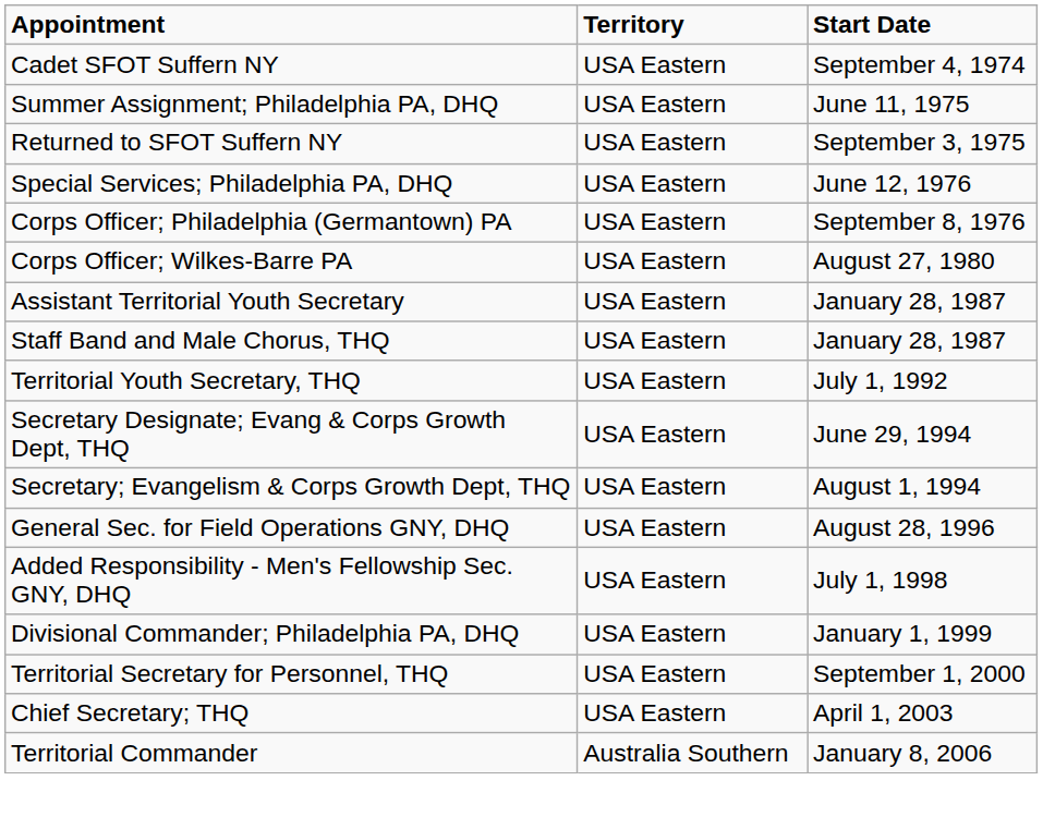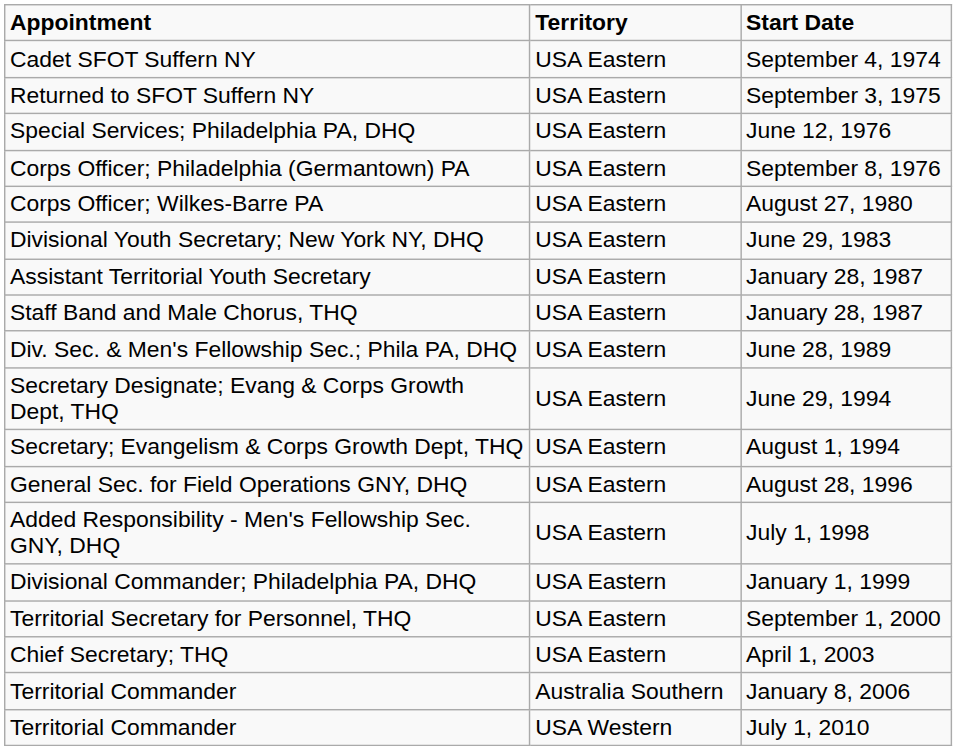 <table class="wikitable">
 <tr>
 <td width="360"><strong>Appointment</strong></td>
 <td width="140"><strong>Territory</strong></td>
 <td width="140"><strong>Start Date</strong></td>
 </tr>
 <tr>
 <td>Cadet SFOT Suffern NY</td>
 <td>USA Eastern</td>
 <td>September 4, 1974</td>
-</tr>
-<tr>
-<td>Summer Assignment; Philadelphia PA, DHQ</td>
-<td>USA Eastern</td>
-<td>June 11, 1975</td>
 </tr>
 <tr>
 <td>Returned to SFOT Suffern NY</td>
 <td>USA Eastern</td>
 <td>September 3, 1975</td>
 </tr>
 <tr>
 <td>Special Services; Philadelphia PA, DHQ</td>
 <td>USA Eastern</td>
 <td>June 12, 1976</td>
 </tr>
 <tr>
 <td>Corps Officer; Philadelphia (Germantown) PA</td>
 <td>USA Eastern</td>
 <td>September 8, 1976</td>
 </tr>
 <tr>
 <td>Corps Officer; Wilkes-Barre PA</td>
 <td>USA Eastern</td>
 <td>August 27, 1980</td>
 </tr>
 <tr>
+<td>Divisional Youth Secretary; New York NY, DHQ</td>
+<td>USA Eastern</td>
+<td>June 29, 1983</td>
+</tr>
+<tr>
 <td>Assistant Territorial Youth Secretary</td>
 <td>USA Eastern</td>
 <td>January 28, 1987</td>
 </tr>
 <tr>
 <td>Staff Band and Male Chorus, THQ</td>
 <td>USA Eastern</td>
 <td>January 28, 1987</td>
 </tr>
 <tr>
-<td>Territorial Youth Secretary, THQ</td>
+<td>Div. Sec. & Men's Fellowship Sec.; Phila PA, DHQ</td>
 <td>USA Eastern</td>
-<td>July 1, 1992</td>
+<td>June 28, 1989</td>
 </tr>
 <tr>
 <td>Secretary Designate; Evang & Corps Growth Dept, THQ</td>
 <td>USA Eastern</td>
 <td>June 29, 1994</td>
 </tr>
 <tr>
 <td>Secretary; Evangelism & Corps Growth Dept, THQ</td>
 <td>USA Eastern</td>
 <td>August 1, 1994</td>
 </tr>
 <tr>
 <td>General Sec. for Field Operations GNY, DHQ</td>
 <td>USA Eastern</td>
 <td>August 28, 1996</td>
 </tr>
 <tr>
 <td>Added Responsibility - Men's Fellowship Sec. GNY, DHQ</td>
 <td>USA Eastern</td>
 <td>July 1, 1998</td>
 </tr>
 <tr>
 <td>Divisional Commander; Philadelphia PA, DHQ</td>
 <td>USA Eastern</td>
 <td>January 1, 1999</td>
 </tr>
 <tr>
 <td>Territorial Secretary for Personnel, THQ</td>
 <td>USA Eastern</td>
 <td>September 1, 2000</td>
 </tr>
 <tr>
 <td>Chief Secretary; THQ</td>
 <td>USA Eastern</td>
 <td>April 1, 2003</td>
 </tr>
 <tr>
 <td>Territorial Commander</td>
 <td>Australia Southern</td>
 <td>January 8, 2006</td>
 </tr>
+<tr>
+<td>Territorial Commander</td>
+<td>USA Western</td>
+<td>July 1, 2010</td>
+</tr>
 </table>
